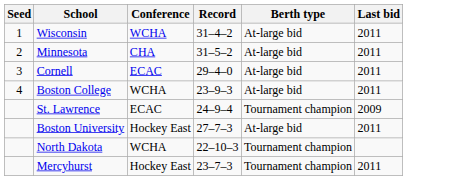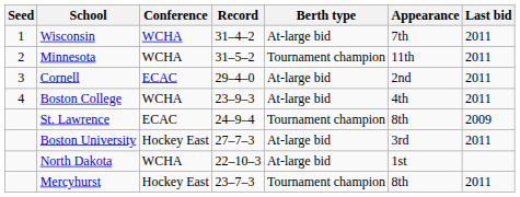 <table class="wikitable">
 <tr>
 <th>Seed</th>
 <th>School</th>
 <th>Conference</th>
 <th>Record</th>
 <th>Berth type</th>
+<th>Appearance</th>
 <th>Last bid</th>
 </tr>
 <tr>
 <td align=center>1</td>
 <td><a href='#'>Wisconsin</a></td>
 <td><a href='#'>WCHA</a></td>
 <td>31–4–2</td>
 <td>At-large bid</td>
+<td>7th</td>
 <td>2011</td>
 </tr>
 <tr>
 <td align=center>2</td>
 <td><a href='#'>Minnesota</a></td>
-<td><a href='#'>CHA</a></td>
+<td>WCHA</td>
 <td>31–5–2</td>
-<td>At-large bid</td>
+<td>Tournament champion</td>
+<td>11th</td>
 <td>2011</td>
 </tr>
 <tr>
 <td align=center>3</td>
 <td><a href='#'>Cornell</a></td>
 <td><a href='#'>ECAC</a></td>
 <td>29–4–0</td>
 <td>At-large bid</td>
+<td>2nd</td>
 <td>2011</td>
 </tr>
 <tr>
 <td align=center>4</td>
 <td><a href='#'>Boston College</a></td>
 <td>WCHA</td>
 <td>23–9–3</td>
 <td>At-large bid</td>
+<td>4th</td>
 <td>2011</td>
 </tr>
 <tr>
 <td></td>
 <td><a href='#'>St. Lawrence</a></td>
 <td>ECAC</td>
 <td>24–9–4</td>
 <td>Tournament champion</td>
+<td>8th</td>
 <td>2009</td>
 </tr>
 <tr>
 <td></td>
 <td><a href='#'>Boston University</a></td>
 <td>Hockey East</td>
 <td>27–7–3</td>
 <td>At-large bid</td>
+<td>3rd</td>
 <td>2011</td>
 </tr>
 <tr>
 <td></td>
 <td><a href='#'>North Dakota</a></td>
 <td>WCHA</td>
 <td>22–10–3</td>
-<td>Tournament champion</td>
+<td>At-large bid</td>
+<td>1st</td>
 <td></td>
 </tr>
 <tr>
 <td></td>
 <td><a href='#'>Mercyhurst</a></td>
 <td>Hockey East</td>
 <td>23–7–3</td>
 <td>Tournament champion</td>
+<td>8th</td>
 <td>2011</td>
 </tr>
 </table>
